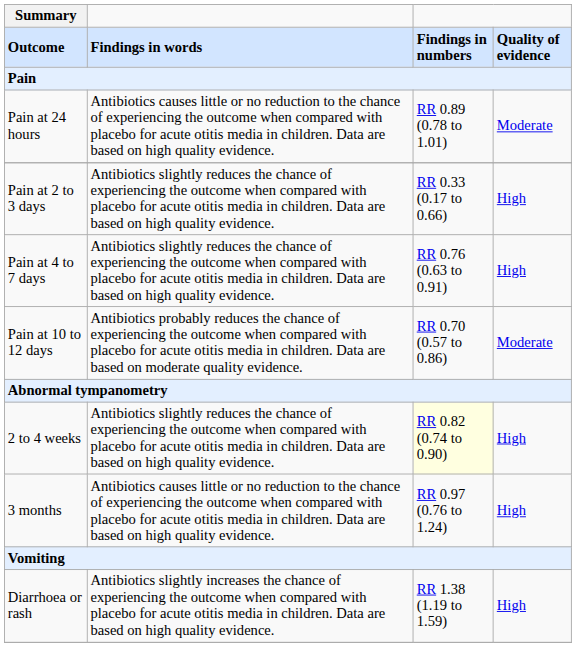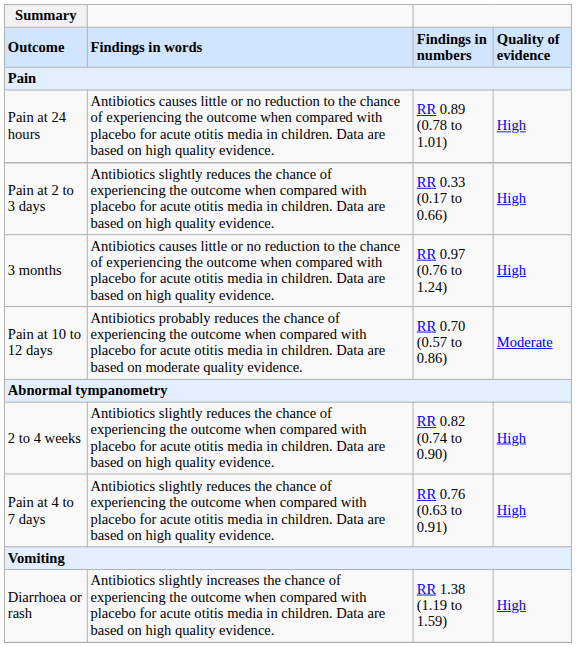 <table class="wikitable collapsible collapsed" style="width:100%;">
 <tr>
 <th>Summary</th>
 <td></td>
 </tr>
 <tr>
 <th scope="col" style="text-align: left; background: #d2e5ff;">Outcome</th>
 <th scope="col" style="text-align: left; background: #d2e5ff;">Findings in words</th>
 <th scope="col" style="text-align: left; background: #d2e5ff;">Findings in numbers</th>
 <th scope="col" style="text-align: left; background: #d2e5ff;">Quality of evidence</th>
 </tr>
 <tr>
 <th colspan="4" style="text-align: left; background: #e3efff;">Pain</th>
 </tr>
 <tr>
 <td>Pain at 24 hours</td>
 <td>Antibiotics causes little or no reduction to the chance of experiencing the outcome when compared with placebo for acute otitis media in children. Data are based on high quality evidence.</td>
 <td><a href='#'>RR</a> 0.89 (0.78 to 1.01)</td>
-<td><a href='#'>Moderate</a></td>
+<td><a href='#'>High</a></td>
 </tr>
 <tr>
 </tr>
 <tr>
 <td>Pain at 2 to 3 days</td>
 <td>Antibiotics slightly reduces the chance of experiencing the outcome when compared with placebo for acute otitis media in children. Data are based on high quality evidence.</td>
 <td><a href='#'>RR</a> 0.33 (0.17 to 0.66)</td>
 <td><a href='#'>High</a></td>
 </tr>
 <tr>
-<td>Pain at 4 to 7 days</td>
-<td>Antibiotics slightly reduces the chance of experiencing the outcome when compared with placebo for acute otitis media in children. Data are based on high quality evidence.</td>
-<td><a href='#'>RR</a> 0.76 (0.63 to 0.91)</td>
+<td>3 months</td>
+<td>Antibiotics causes little or no reduction to the chance of experiencing the outcome when compared with placebo for acute otitis media in children. Data are based on high quality evidence.</td>
+<td><a href='#'>RR</a> 0.97 (0.76 to 1.24)</td>
 <td><a href='#'>High</a></td>
 </tr>
 <tr>
 <td>Pain at 10 to 12 days</td>
 <td>Antibiotics probably reduces the chance of experiencing the outcome when compared with placebo for acute otitis media in children. Data are based on moderate quality evidence.</td>
 <td><a href='#'>RR</a> 0.70 (0.57 to 0.86)</td>
 <td><a href='#'>Moderate</a></td>
 </tr>
 <tr>
 <th colspan="4" style="text-align: left; background: #e3efff;">Abnormal tympanometry</th>
 </tr>
 <tr>
 <td>2 to 4 weeks</td>
 <td>Antibiotics slightly reduces the chance of experiencing the outcome when compared with placebo for acute otitis media in children. Data are based on high quality evidence.</td>
-<td style="background: lightyellow;"><a href='#'>RR</a> 0.82 (0.74 to 0.90)</td>
+<td><a href='#'>RR</a> 0.82 (0.74 to 0.90)</td>
 <td><a href='#'>High</a></td>
 </tr>
 <tr>
-<td>3 months</td>
-<td>Antibiotics causes little or no reduction to the chance of experiencing the outcome when compared with placebo for acute otitis media in children. Data are based on high quality evidence.</td>
-<td><a href='#'>RR</a> 0.97 (0.76 to 1.24)</td>
+<td>Pain at 4 to 7 days</td>
+<td>Antibiotics slightly reduces the chance of experiencing the outcome when compared with placebo for acute otitis media in children. Data are based on high quality evidence.</td>
+<td><a href='#'>RR</a> 0.76 (0.63 to 0.91)</td>
 <td><a href='#'>High</a></td>
 </tr>
 <tr>
 <th colspan="4" style="text-align: left; background: #e3efff;">Vomiting</th>
 </tr>
 <tr>
 <td>Diarrhoea or rash</td>
 <td>Antibiotics slightly increases the chance of experiencing the outcome when compared with placebo for acute otitis media in children. Data are based on high quality evidence.</td>
 <td><a href='#'>RR</a> 1.38 (1.19 to 1.59)</td>
 <td><a href='#'>High</a></td>
 </tr>
 <tr>
 </tr>
 </table>
